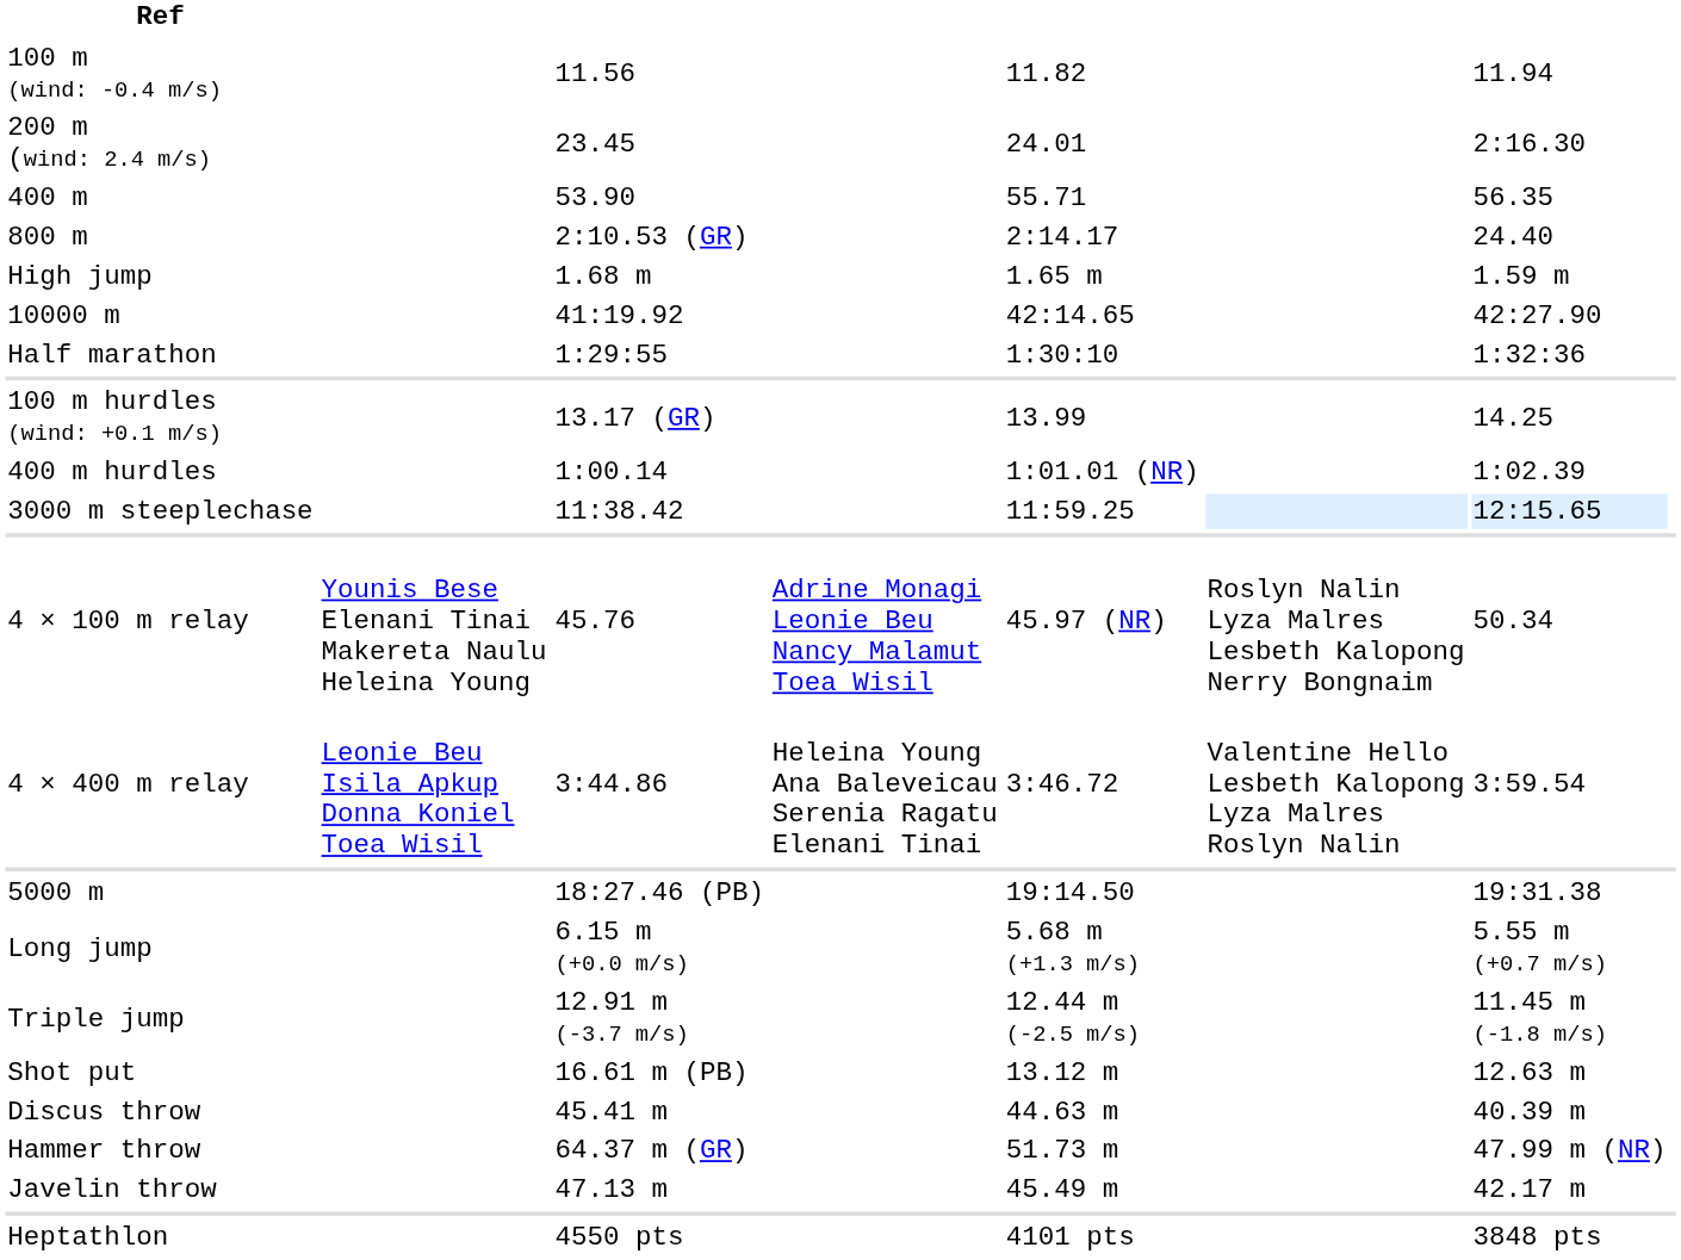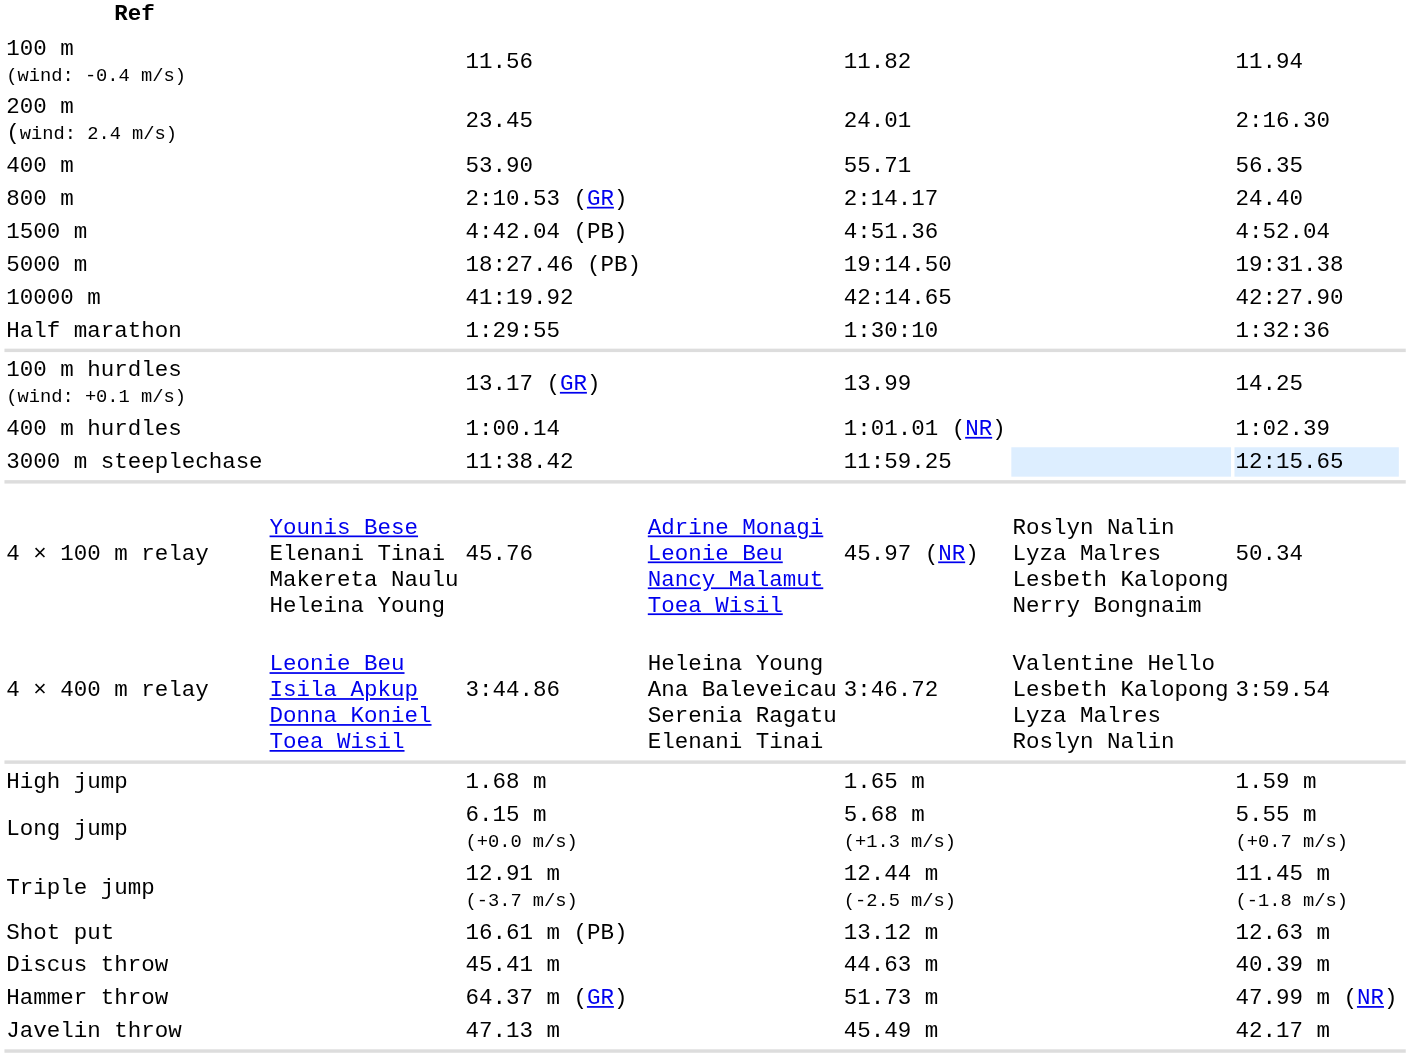 <table>
 <tr>
 <th style="padding:2px;">Ref</th>
 </tr>
 <tr>
 <td>100 m<br><small>(wind: -0.4 m/s)</small></td>
 <td></td>
 <td>11.56</td>
 <td></td>
 <td>11.82</td>
 <td></td>
 <td>11.94</td>
 <td align=center></td>
 </tr>
 <tr>
 <td>200 m<br>(<small>wind: 2.4 m/s)</small></td>
 <td></td>
 <td>23.45</td>
 <td></td>
 <td>24.01</td>
 <td></td>
 <td>2:16.30</td>
 <td align=center></td>
 </tr>
 <tr>
 <td>400 m</td>
 <td></td>
 <td>53.90</td>
 <td></td>
 <td>55.71</td>
 <td></td>
 <td>56.35</td>
 <td align=center></td>
 </tr>
 <tr>
 <td>800 m</td>
 <td></td>
 <td>2:10.53 (<a href='#'>GR</a>)</td>
 <td></td>
 <td>2:14.17</td>
 <td></td>
 <td>24.40</td>
 <td align=center></td>
 </tr>
 <tr>
-<td>High jump</td>
+<td>1500 m</td>
 <td></td>
-<td>1.68 m</td>
+<td>4:42.04 (PB)</td>
 <td></td>
-<td>1.65 m</td>
+<td>4:51.36</td>
 <td></td>
-<td>1.59 m</td>
+<td>4:52.04</td>
+<td align=center></td>
+</tr>
+<tr>
+<td>5000 m</td>
+<td></td>
+<td>18:27.46 (PB)</td>
+<td></td>
+<td>19:14.50</td>
+<td></td>
+<td>19:31.38</td>
 <td align=center></td>
 </tr>
 <tr>
 <td>10000 m</td>
 <td></td>
 <td>41:19.92</td>
 <td></td>
 <td>42:14.65</td>
 <td></td>
 <td>42:27.90</td>
 <td align=center></td>
 </tr>
 <tr>
 <td>Half marathon</td>
 <td></td>
 <td>1:29:55</td>
 <td></td>
 <td>1:30:10</td>
 <td></td>
 <td>1:32:36</td>
 <td align=center></td>
 </tr>
 <tr bgcolor=#DDDDDD>
 <td colspan=8></td>
 </tr>
 <tr>
 <td>100 m hurdles<br><small>(wind: +0.1 m/s)</small></td>
 <td></td>
 <td>13.17 (<a href='#'>GR</a>)</td>
 <td></td>
 <td>13.99</td>
 <td></td>
 <td>14.25</td>
 <td align=center></td>
 </tr>
 <tr>
 <td>400 m hurdles</td>
 <td></td>
 <td>1:00.14</td>
 <td></td>
 <td>1:01.01 (<a href='#'>NR</a>)</td>
 <td></td>
 <td>1:02.39</td>
 <td align=center></td>
 </tr>
 <tr>
 <td>3000 m steeplechase</td>
 <td></td>
 <td>11:38.42</td>
 <td></td>
 <td>11:59.25</td>
 <td bgcolor=#def></td>
 <td bgcolor=#def>12:15.65</td>
 <td align=center></td>
 </tr>
 <tr bgcolor=#DDDDDD>
 <td colspan=8></td>
 </tr>
 <tr>
 <td>4 × 100 m relay</td>
 <td><br><a href='#'>Younis Bese</a><br>Elenani Tinai<br>Makereta Naulu<br>Heleina Young</td>
 <td>45.76</td>
 <td><br><a href='#'>Adrine Monagi</a><br><a href='#'>Leonie Beu</a><br><a href='#'>Nancy Malamut</a><br><a href='#'>Toea Wisil</a></td>
 <td>45.97 (<a href='#'>NR</a>)</td>
 <td><br>Roslyn Nalin<br>Lyza Malres<br>Lesbeth Kalopong<br>Nerry Bongnaim</td>
 <td>50.34</td>
 <td align=center></td>
 </tr>
 <tr>
 <td>4 × 400 m relay</td>
 <td><br><a href='#'>Leonie Beu</a><br><a href='#'>Isila Apkup</a><br><a href='#'>Donna Koniel</a><br><a href='#'>Toea Wisil</a></td>
 <td>3:44.86</td>
 <td><br>Heleina Young<br>Ana Baleveicau<br>Serenia Ragatu<br>Elenani Tinai</td>
 <td>3:46.72</td>
 <td><br>Valentine Hello<br>Lesbeth Kalopong<br>Lyza Malres<br>Roslyn Nalin</td>
 <td>3:59.54</td>
 <td align=center></td>
 </tr>
 <tr bgcolor=#DDDDDD>
 <td colspan=8></td>
 </tr>
 <tr>
-<td>5000 m</td>
+<td>High jump</td>
 <td></td>
-<td>18:27.46 (PB)</td>
+<td>1.68 m</td>
 <td></td>
-<td>19:14.50</td>
+<td>1.65 m</td>
 <td></td>
-<td>19:31.38</td>
+<td>1.59 m</td>
 <td align=center></td>
 </tr>
 <tr>
 <td>Long jump</td>
 <td></td>
 <td>6.15 m<br> <small>(+0.0 m/s)</small></td>
 <td></td>
 <td>5.68 m <br><small>(+1.3 m/s)</small></td>
 <td></td>
 <td>5.55 m <br><small>(+0.7 m/s)</small></td>
 <td align=center></td>
 </tr>
 <tr>
 <td>Triple jump</td>
 <td></td>
 <td>12.91 m <br><small>(-3.7 m/s)</small></td>
 <td></td>
 <td>12.44 m <br><small>(-2.5 m/s)</small></td>
 <td></td>
 <td>11.45 m <br><small>(-1.8 m/s)</small></td>
 <td align=center></td>
 </tr>
 <tr>
 <td>Shot put</td>
 <td></td>
 <td>16.61 m (PB)</td>
 <td></td>
 <td>13.12 m</td>
 <td></td>
 <td>12.63 m</td>
 <td align=center></td>
 </tr>
 <tr>
 <td>Discus throw</td>
 <td></td>
 <td>45.41 m</td>
 <td></td>
 <td>44.63 m</td>
 <td></td>
 <td>40.39 m</td>
 <td align=center></td>
 </tr>
 <tr>
 <td>Hammer throw</td>
 <td></td>
 <td>64.37 m (<a href='#'>GR</a>)</td>
 <td></td>
 <td>51.73 m</td>
 <td></td>
 <td>47.99 m (<a href='#'>NR</a>)</td>
 <td align=center></td>
 </tr>
 <tr>
 <td>Javelin throw</td>
 <td></td>
 <td>47.13 m</td>
 <td></td>
 <td>45.49 m</td>
 <td></td>
 <td>42.17 m</td>
 <td align=center></td>
 </tr>
 <tr bgcolor=#DDDDDD>
 <td colspan=8></td>
 </tr>
-<tr>
-<td>Heptathlon</td>
-<td></td>
-<td>4550 pts</td>
-<td></td>
-<td>4101 pts</td>
-<td></td>
-<td>3848 pts</td>
-<td align=center></td>
-</tr>
 </table>
